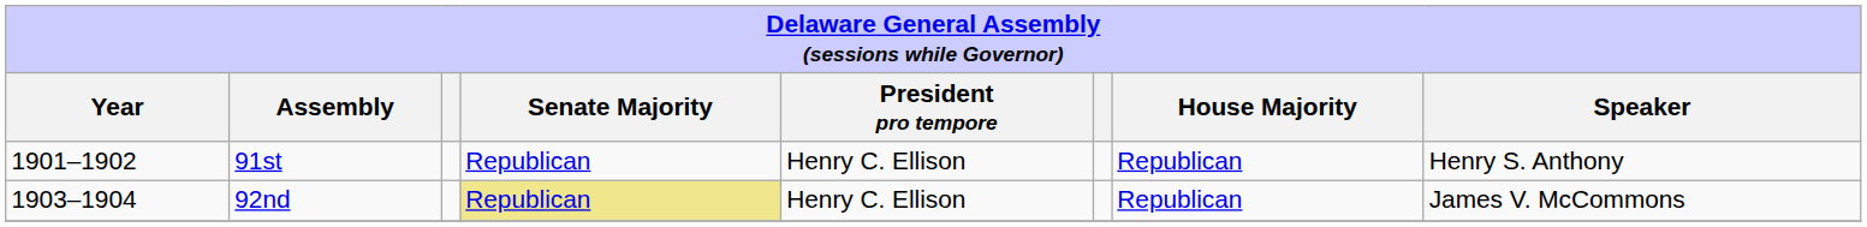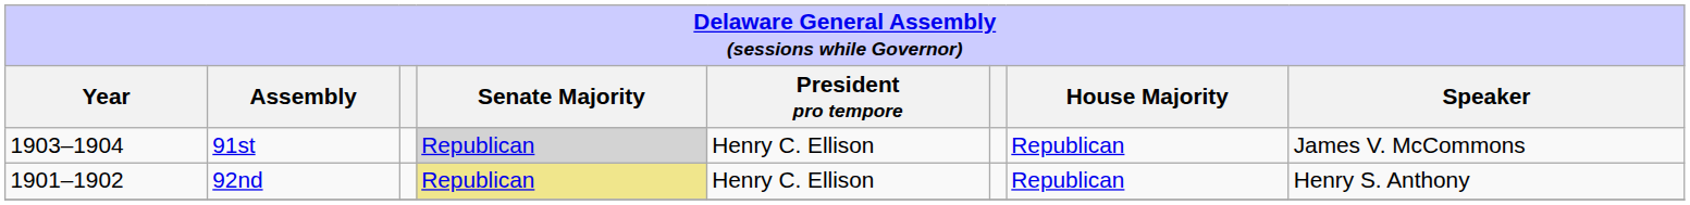 <table class=wikitable style="width: 94%" style="text-align: center;" align="center">
 <tr bgcolor=#cccccc>
 <th colspan=12 style="background: #ccccff;"><strong><a href='#'>Delaware General Assembly</a></strong> <br> <small> <em>(sessions while Governor)</em></small></th>
 </tr>
 <tr>
 <th><strong>Year</strong></th>
 <th><strong>Assembly</strong></th>
 <th></th>
 <th><strong>Senate Majority</strong></th>
 <th><strong>President<br><em><small>pro tempore</small><strong><em></th>
 <th></th>
 <th></strong>House Majority<strong></th>
 <th></strong>Speaker<strong></th>
 </tr>
 <tr>
-<td>1901–1902</td>
+<td>1903–1904</td>
 <td><a href='#'>91st</a></td>
 <td></td>
+<td style="background: lightgrey;"><a href='#'>Republican</a></td>
+<td>Henry C. Ellison</td>
+<td></td>
 <td><a href='#'>Republican</a></td>
+<td>James V. McCommons</td>
+</tr>
+<tr>
+<td>1901–1902</td>
+<td><a href='#'>92nd</a></td>
+<td></td>
+<td style="background: khaki;"><a href='#'>Republican</a></td>
 <td>Henry C. Ellison</td>
 <td></td>
 <td><a href='#'>Republican</a></td>
 <td>Henry S. Anthony</td>
 </tr>
 <tr>
-<td>1903–1904</td>
-<td><a href='#'>92nd</a></td>
-<td></td>
-<td style="background: khaki;"><a href='#'>Republican</a></td>
-<td>Henry C. Ellison</td>
-<td></td>
-<td><a href='#'>Republican</a></td>
-<td>James V. McCommons</td>
-</tr>
-<tr>
 </tr>
 </table>
